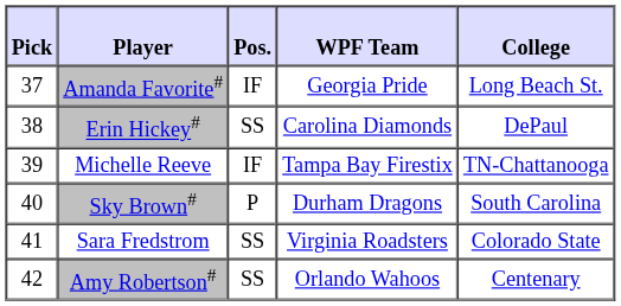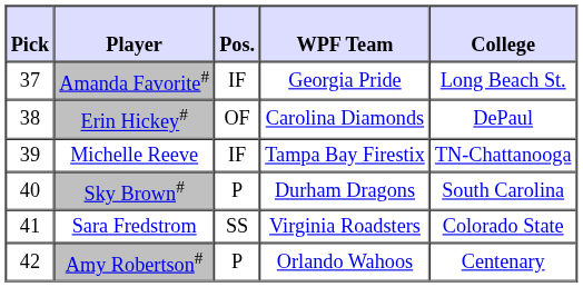 <table style="text-align: center" border="1" cellpadding="3" cellspacing="0">
 <tr>
 <th style="background:#ddf;"><br>Pick</th>
 <th style="background:#ddf;"><br>Player</th>
 <th style="background:#ddf;"><br>Pos.</th>
 <th style="background:#ddf;"><br>WPF Team</th>
 <th style="background:#ddf;"><br>College</th>
 </tr>
 <tr>
 <td>37</td>
 <td style="background:#C0C0C0;"><a href='#'>Amanda Favorite</a><sup>#</sup></td>
 <td>IF</td>
 <td><a href='#'>Georgia Pride</a></td>
 <td><a href='#'>Long Beach St.</a></td>
 </tr>
 <tr>
 <td>38</td>
 <td style="background:#C0C0C0;"><a href='#'>Erin Hickey</a><sup>#</sup></td>
-<td>SS</td>
+<td>OF</td>
 <td><a href='#'>Carolina Diamonds</a></td>
 <td><a href='#'>DePaul</a></td>
 </tr>
 <tr>
 <td>39</td>
 <td><a href='#'>Michelle Reeve</a></td>
 <td>IF</td>
 <td><a href='#'>Tampa Bay Firestix</a></td>
 <td><a href='#'>TN-Chattanooga</a></td>
 </tr>
 <tr>
 <td>40</td>
 <td style="background:#C0C0C0;"><a href='#'>Sky Brown</a><sup>#</sup></td>
 <td>P</td>
 <td><a href='#'>Durham Dragons</a></td>
 <td><a href='#'>South Carolina</a></td>
 </tr>
 <tr>
 <td>41</td>
 <td><a href='#'>Sara Fredstrom</a></td>
 <td>SS</td>
 <td><a href='#'>Virginia Roadsters</a></td>
 <td><a href='#'>Colorado State</a></td>
 </tr>
 <tr>
 <td>42</td>
 <td style="background:#C0C0C0;"><a href='#'>Amy Robertson</a><sup>#</sup></td>
-<td>SS</td>
+<td>P</td>
 <td><a href='#'>Orlando Wahoos</a></td>
 <td><a href='#'>Centenary</a></td>
 </tr>
 </table>
